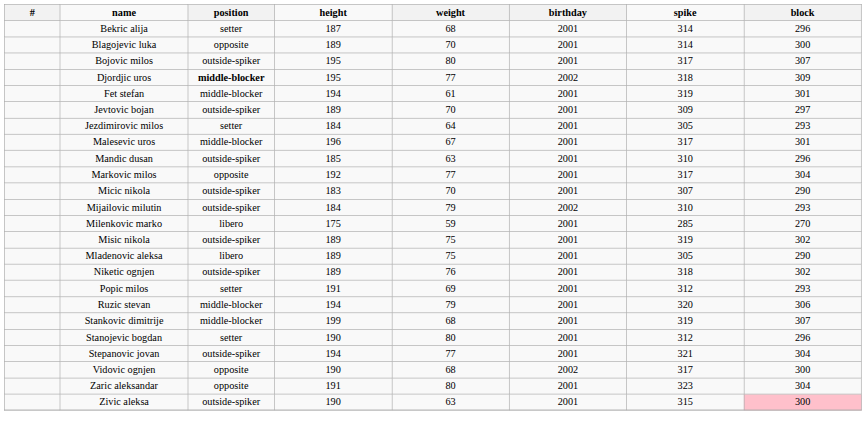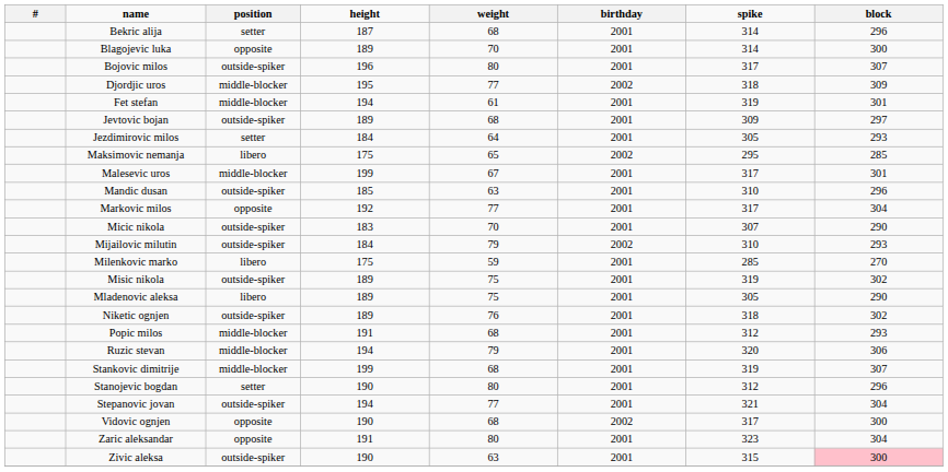 <table Class="wikitable sortable" style="text-align:center;">
 <tr>
 <th Style="width:5em">#</th>
 <td style="width:12em"><strong>name</strong></td>
 <th Style="width:8em"><strong>position</strong></th>
 <td style="width:11em"><strong>height</strong></td>
 <th Style="width:11em"><strong>weight</strong></th>
 <th Style="width:11em"><strong>birthday</strong></th>
 <td style="width:11em"><strong>spike</strong></td>
 <th Style="width:11em"><strong>block</strong></th>
 </tr>
 <tr>
 <td></td>
 <td>Bekric alija</td>
 <td>setter</td>
 <td>187</td>
 <td>68</td>
 <td>2001</td>
 <td>314</td>
 <td>296</td>
 </tr>
 <tr>
 <td></td>
 <td>Blagojevic luka</td>
 <td>opposite</td>
 <td>189</td>
 <td>70</td>
 <td>2001</td>
 <td>314</td>
 <td>300</td>
 </tr>
 <tr>
 <td></td>
 <td>Bojovic milos</td>
 <td>outside-spiker</td>
-<td>195</td>
+<td>196</td>
 <td>80</td>
 <td>2001</td>
 <td>317</td>
 <td>307</td>
 </tr>
 <tr>
 <td></td>
 <td>Djordjic uros</td>
-<td><strong>middle-blocker</strong></td>
+<td>middle-blocker</td>
 <td>195</td>
 <td>77</td>
 <td>2002</td>
 <td>318</td>
 <td>309</td>
 </tr>
 <tr>
 <td></td>
 <td>Fet stefan</td>
 <td>middle-blocker</td>
 <td>194</td>
 <td>61</td>
 <td>2001</td>
 <td>319</td>
 <td>301</td>
 </tr>
 <tr>
 <td></td>
 <td>Jevtovic bojan</td>
 <td>outside-spiker</td>
 <td>189</td>
-<td>70</td>
+<td>68</td>
 <td>2001</td>
 <td>309</td>
 <td>297</td>
 </tr>
 <tr>
 <td></td>
 <td>Jezdimirovic milos</td>
 <td>setter</td>
 <td>184</td>
 <td>64</td>
 <td>2001</td>
 <td>305</td>
 <td>293</td>
 </tr>
 <tr>
 <td></td>
+<td>Maksimovic nemanja</td>
+<td>libero</td>
+<td>175</td>
+<td>65</td>
+<td>2002</td>
+<td>295</td>
+<td>285</td>
+</tr>
+<tr>
+<td></td>
 <td>Malesevic uros</td>
 <td>middle-blocker</td>
-<td>196</td>
+<td>199</td>
 <td>67</td>
 <td>2001</td>
 <td>317</td>
 <td>301</td>
 </tr>
 <tr>
 <td></td>
 <td>Mandic dusan</td>
 <td>outside-spiker</td>
 <td>185</td>
 <td>63</td>
 <td>2001</td>
 <td>310</td>
 <td>296</td>
 </tr>
 <tr>
 <td></td>
 <td>Markovic milos</td>
 <td>opposite</td>
 <td>192</td>
 <td>77</td>
 <td>2001</td>
 <td>317</td>
 <td>304</td>
 </tr>
 <tr>
 <td></td>
 <td>Micic nikola</td>
 <td>outside-spiker</td>
 <td>183</td>
 <td>70</td>
 <td>2001</td>
 <td>307</td>
 <td>290</td>
 </tr>
 <tr>
 <td></td>
 <td>Mijailovic milutin</td>
 <td>outside-spiker</td>
 <td>184</td>
 <td>79</td>
 <td>2002</td>
 <td>310</td>
 <td>293</td>
 </tr>
 <tr>
 <td></td>
 <td>Milenkovic marko</td>
 <td>libero</td>
 <td>175</td>
 <td>59</td>
 <td>2001</td>
 <td>285</td>
 <td>270</td>
 </tr>
 <tr>
 <td></td>
 <td>Misic nikola</td>
 <td>outside-spiker</td>
 <td>189</td>
 <td>75</td>
 <td>2001</td>
 <td>319</td>
 <td>302</td>
 </tr>
 <tr>
 <td></td>
 <td>Mladenovic aleksa</td>
 <td>libero</td>
 <td>189</td>
 <td>75</td>
 <td>2001</td>
 <td>305</td>
 <td>290</td>
 </tr>
 <tr>
 <td></td>
 <td>Niketic ognjen</td>
 <td>outside-spiker</td>
 <td>189</td>
 <td>76</td>
 <td>2001</td>
 <td>318</td>
 <td>302</td>
 </tr>
 <tr>
 <td></td>
 <td>Popic milos</td>
-<td>setter</td>
+<td>middle-blocker</td>
 <td>191</td>
-<td>69</td>
+<td>68</td>
 <td>2001</td>
 <td>312</td>
 <td>293</td>
 </tr>
 <tr>
 <td></td>
 <td>Ruzic stevan</td>
 <td>middle-blocker</td>
 <td>194</td>
 <td>79</td>
 <td>2001</td>
 <td>320</td>
 <td>306</td>
 </tr>
 <tr>
 <td></td>
 <td>Stankovic dimitrije</td>
 <td>middle-blocker</td>
 <td>199</td>
 <td>68</td>
 <td>2001</td>
 <td>319</td>
 <td>307</td>
 </tr>
 <tr>
 <td></td>
 <td>Stanojevic bogdan</td>
 <td>setter</td>
 <td>190</td>
 <td>80</td>
 <td>2001</td>
 <td>312</td>
 <td>296</td>
 </tr>
 <tr>
 <td></td>
 <td>Stepanovic jovan</td>
 <td>outside-spiker</td>
 <td>194</td>
 <td>77</td>
 <td>2001</td>
 <td>321</td>
 <td>304</td>
 </tr>
 <tr>
 <td></td>
 <td>Vidovic ognjen</td>
 <td>opposite</td>
 <td>190</td>
 <td>68</td>
 <td>2002</td>
 <td>317</td>
 <td>300</td>
 </tr>
 <tr>
 <td></td>
 <td>Zaric aleksandar</td>
 <td>opposite</td>
 <td>191</td>
 <td>80</td>
 <td>2001</td>
 <td>323</td>
 <td>304</td>
 </tr>
 <tr>
 <td></td>
 <td>Zivic aleksa</td>
 <td>outside-spiker</td>
 <td>190</td>
 <td>63</td>
 <td>2001</td>
 <td>315</td>
 <td style="background: pink;">300</td>
 </tr>
 <tr>
 </tr>
 </table>
